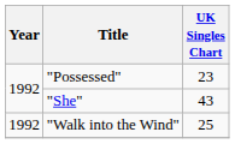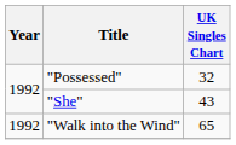 <table class="wikitable">
 <tr>
 <th>Year</th>
 <th>Title</th>
 <th width="35"><small><a href='#'>UK Singles Chart</a></small></th>
 </tr>
 <tr>
 <td align=center rowspan="2">1992</td>
 <td align=left>"Possessed"</td>
-<td align=center>23</td>
+<td align=center>32</td>
 </tr>
 <tr>
 <td align=left>"<a href='#'>She</a>"</td>
 <td align=center>43</td>
 </tr>
 <tr>
 <td align=center>1992</td>
 <td align=left>"Walk into the Wind"</td>
-<td align=center>25</td>
+<td align=center>65</td>
 </tr>
 <tr>
 </tr>
 </table>
